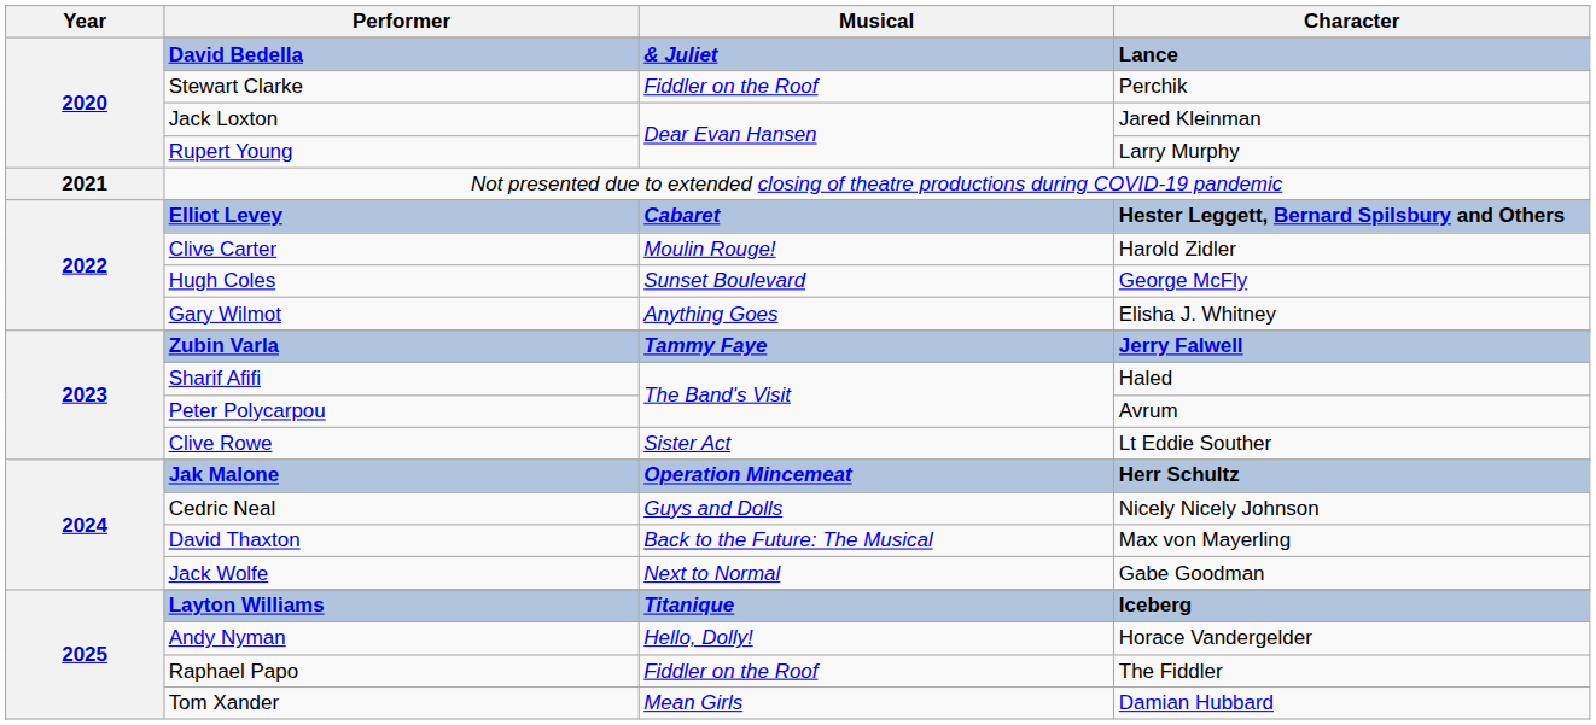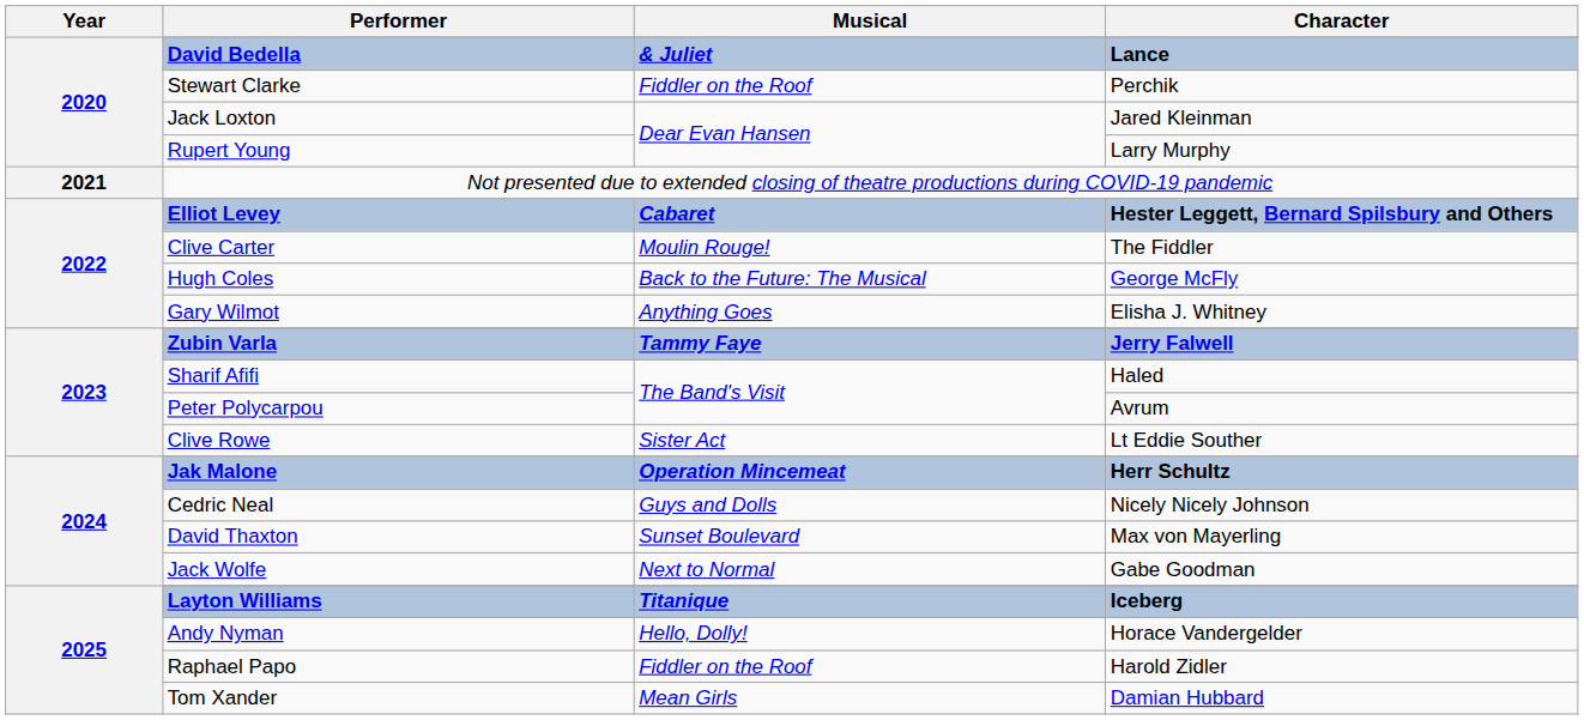 <table class="wikitable" style="width:98%;">
 <tr style="background:#bebebe;">
 <th style="width:10%;">Year</th>
 <th style="width:30%;">Performer</th>
 <th style="width:30%;">Musical</th>
 <th style="width:30%;">Character</th>
 </tr>
 <tr>
 <th rowspan="5" align="center"><a href='#'>2020</a></th>
 </tr>
 <tr style="background:#B0C4DE">
 <td><strong><a href='#'>David Bedella</a></strong></td>
 <td><strong><em><a href='#'>& Juliet</a></em></strong></td>
 <td><strong>Lance</strong></td>
 </tr>
 <tr>
 <td>Stewart Clarke</td>
 <td><em><a href='#'>Fiddler on the Roof</a></em></td>
 <td>Perchik</td>
 </tr>
 <tr>
 <td>Jack Loxton</td>
 <td rowspan="2"><em><a href='#'>Dear Evan Hansen</a></em></td>
 <td>Jared Kleinman</td>
 </tr>
 <tr>
 <td><a href='#'>Rupert Young</a></td>
 <td>Larry Murphy</td>
 </tr>
 <tr>
 <th align="center">2021</th>
 <td colspan=3 align="center"><em>Not presented due to extended <a href='#'>closing of theatre productions during COVID-19 pandemic</a></em></td>
 </tr>
 <tr>
 <th rowspan="5"><a href='#'>2022</a></th>
 </tr>
 <tr style="background:#B0C4DE">
 <td><strong><a href='#'>Elliot Levey</a></strong></td>
 <td><strong><em><a href='#'>Cabaret</a></em></strong></td>
 <td><strong>Hester Leggett, <a href='#'>Bernard Spilsbury</a> and Others</strong></td>
 </tr>
 <tr>
 <td><a href='#'>Clive Carter</a></td>
 <td><em><a href='#'>Moulin Rouge!</a></em></td>
-<td>Harold Zidler</td>
+<td>The Fiddler</td>
 </tr>
 <tr>
 <td><a href='#'>Hugh Coles</a></td>
-<td><em><a href='#'>Sunset Boulevard</a></em></td>
+<td><em><a href='#'>Back to the Future: The Musical</a></em></td>
 <td><a href='#'>George McFly</a></td>
 </tr>
 <tr>
 <td><a href='#'>Gary Wilmot</a></td>
 <td><em><a href='#'>Anything Goes</a></em></td>
 <td>Elisha J. Whitney</td>
 </tr>
 <tr>
 <th rowspan="5"><a href='#'>2023</a></th>
 </tr>
 <tr style="background:#B0C4DE">
 <td><strong><a href='#'>Zubin Varla</a></strong></td>
 <td><strong><em><a href='#'>Tammy Faye</a></em></strong></td>
 <td><strong><a href='#'>Jerry Falwell</a></strong></td>
 </tr>
 <tr>
 <td><a href='#'>Sharif Afifi</a></td>
 <td rowspan=2><em><a href='#'>The Band's Visit</a></em></td>
 <td>Haled</td>
 </tr>
 <tr>
 <td><a href='#'>Peter Polycarpou</a></td>
 <td>Avrum</td>
 </tr>
 <tr>
 <td><a href='#'>Clive Rowe</a></td>
 <td><em><a href='#'>Sister Act</a></em></td>
 <td>Lt Eddie Souther</td>
 </tr>
 <tr>
 <th rowspan="5"><a href='#'>2024</a></th>
 </tr>
 <tr style="background:#B0C4DE">
 <td><strong><a href='#'>Jak Malone</a></strong></td>
 <td><strong><em><a href='#'>Operation Mincemeat</a></em></strong></td>
 <td><strong>Herr Schultz</strong></td>
 </tr>
 <tr>
 <td>Cedric Neal</td>
 <td><em><a href='#'>Guys and Dolls</a></em></td>
 <td>Nicely Nicely Johnson</td>
 </tr>
 <tr>
 <td><a href='#'>David Thaxton</a></td>
-<td><em><a href='#'>Back to the Future: The Musical</a></em></td>
+<td><em><a href='#'>Sunset Boulevard</a></em></td>
 <td>Max von Mayerling</td>
 </tr>
 <tr>
 <td><a href='#'>Jack Wolfe</a></td>
 <td><em><a href='#'>Next to Normal</a></em></td>
 <td>Gabe Goodman</td>
 </tr>
 <tr>
 <th rowspan="5"><a href='#'>2025</a></th>
 </tr>
 <tr style="background:#B0C4DE">
 <td><strong><a href='#'>Layton Williams</a></strong></td>
 <td><strong><em><a href='#'>Titanique</a></em></strong></td>
 <td><strong>Iceberg</strong></td>
 </tr>
 <tr>
 <td><a href='#'>Andy Nyman</a></td>
 <td><em><a href='#'>Hello, Dolly!</a></em></td>
 <td>Horace Vandergelder</td>
 </tr>
 <tr>
 <td>Raphael Papo</td>
 <td><em><a href='#'>Fiddler on the Roof</a></em></td>
-<td>The Fiddler</td>
+<td>Harold Zidler</td>
 </tr>
 <tr>
 <td>Tom Xander</td>
 <td><em><a href='#'>Mean Girls</a></em></td>
 <td><a href='#'>Damian Hubbard</a></td>
 </tr>
 </table>
